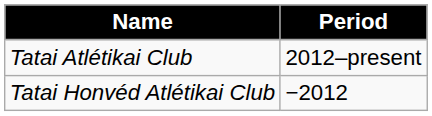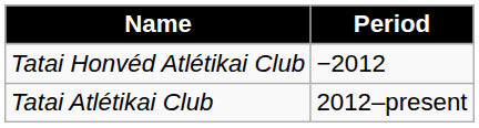 <table class="wikitable" style="text-align: left">
 <tr>
 <th style="color:white; background:black">Name</th>
 <th style="color:white; background:black">Period</th>
 </tr>
 <tr>
+<td align=left><em>Tatai Honvéd Atlétikai Club</em></td>
+<td>−2012</td>
+</tr>
+<tr>
 <td align=left><em>Tatai Atlétikai Club</em></td>
 <td>2012–present</td>
 </tr>
-<tr>
-<td align=left><em>Tatai Honvéd Atlétikai Club</em></td>
-<td>−2012</td>
-</tr>
 </table>
